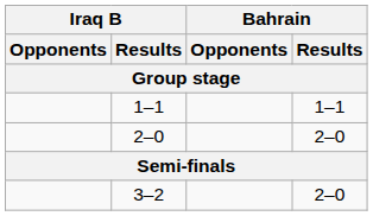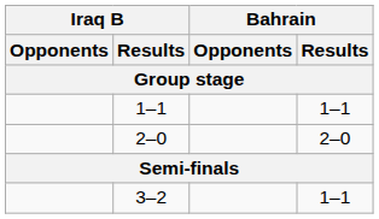 <table class="wikitable">
 <tr>
 <th colspan=2>Iraq B</th>
 <th colspan=2>Bahrain</th>
 </tr>
 <tr>
 <th>Opponents</th>
 <th>Results</th>
 <th>Opponents</th>
 <th>Results</th>
 </tr>
 <tr>
 <th colspan=4>Group stage</th>
 </tr>
 <tr>
 <td></td>
 <td align=center>1–1</td>
 <td></td>
 <td align=center>1–1</td>
 </tr>
 <tr>
 <td></td>
 <td align=center>2–0</td>
 <td></td>
 <td align=center>2–0</td>
 </tr>
 <tr>
 <th colspan=4>Semi-finals</th>
 </tr>
 <tr>
 <td></td>
 <td align=center>3–2</td>
 <td></td>
-<td align=center>2–0</td>
+<td align=center>1–1 </td>
 </tr>
 </table>
